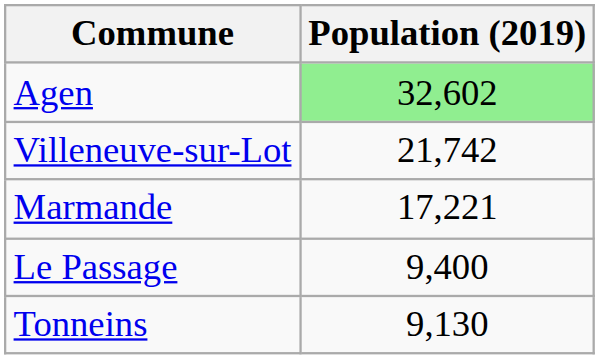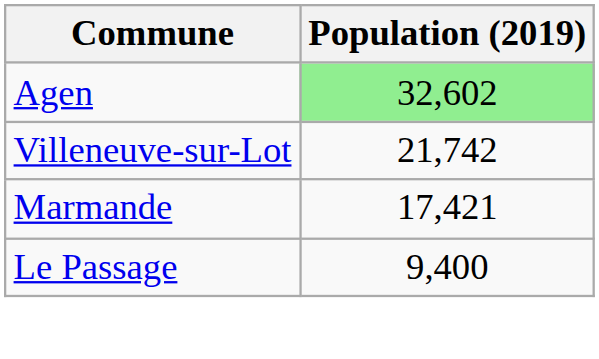 <table class=wikitable>
 <tr>
 <th>Commune</th>
 <th>Population (2019)</th>
 </tr>
 <tr>
 <td><a href='#'>Agen</a></td>
 <td style="background: lightgreen; text-align: center;">32,602</td>
 </tr>
 <tr>
 <td><a href='#'>Villeneuve-sur-Lot</a></td>
 <td style="text-align: center;">21,742</td>
 </tr>
 <tr>
 <td><a href='#'>Marmande</a></td>
-<td style="text-align: center;">17,221</td>
+<td style="text-align: center;">17,421</td>
 </tr>
 <tr>
 <td><a href='#'>Le Passage</a></td>
 <td style="text-align: center;">9,400</td>
 </tr>
-<tr>
-<td><a href='#'>Tonneins</a></td>
-<td style="text-align: center;">9,130</td>
-</tr>
 </table>
